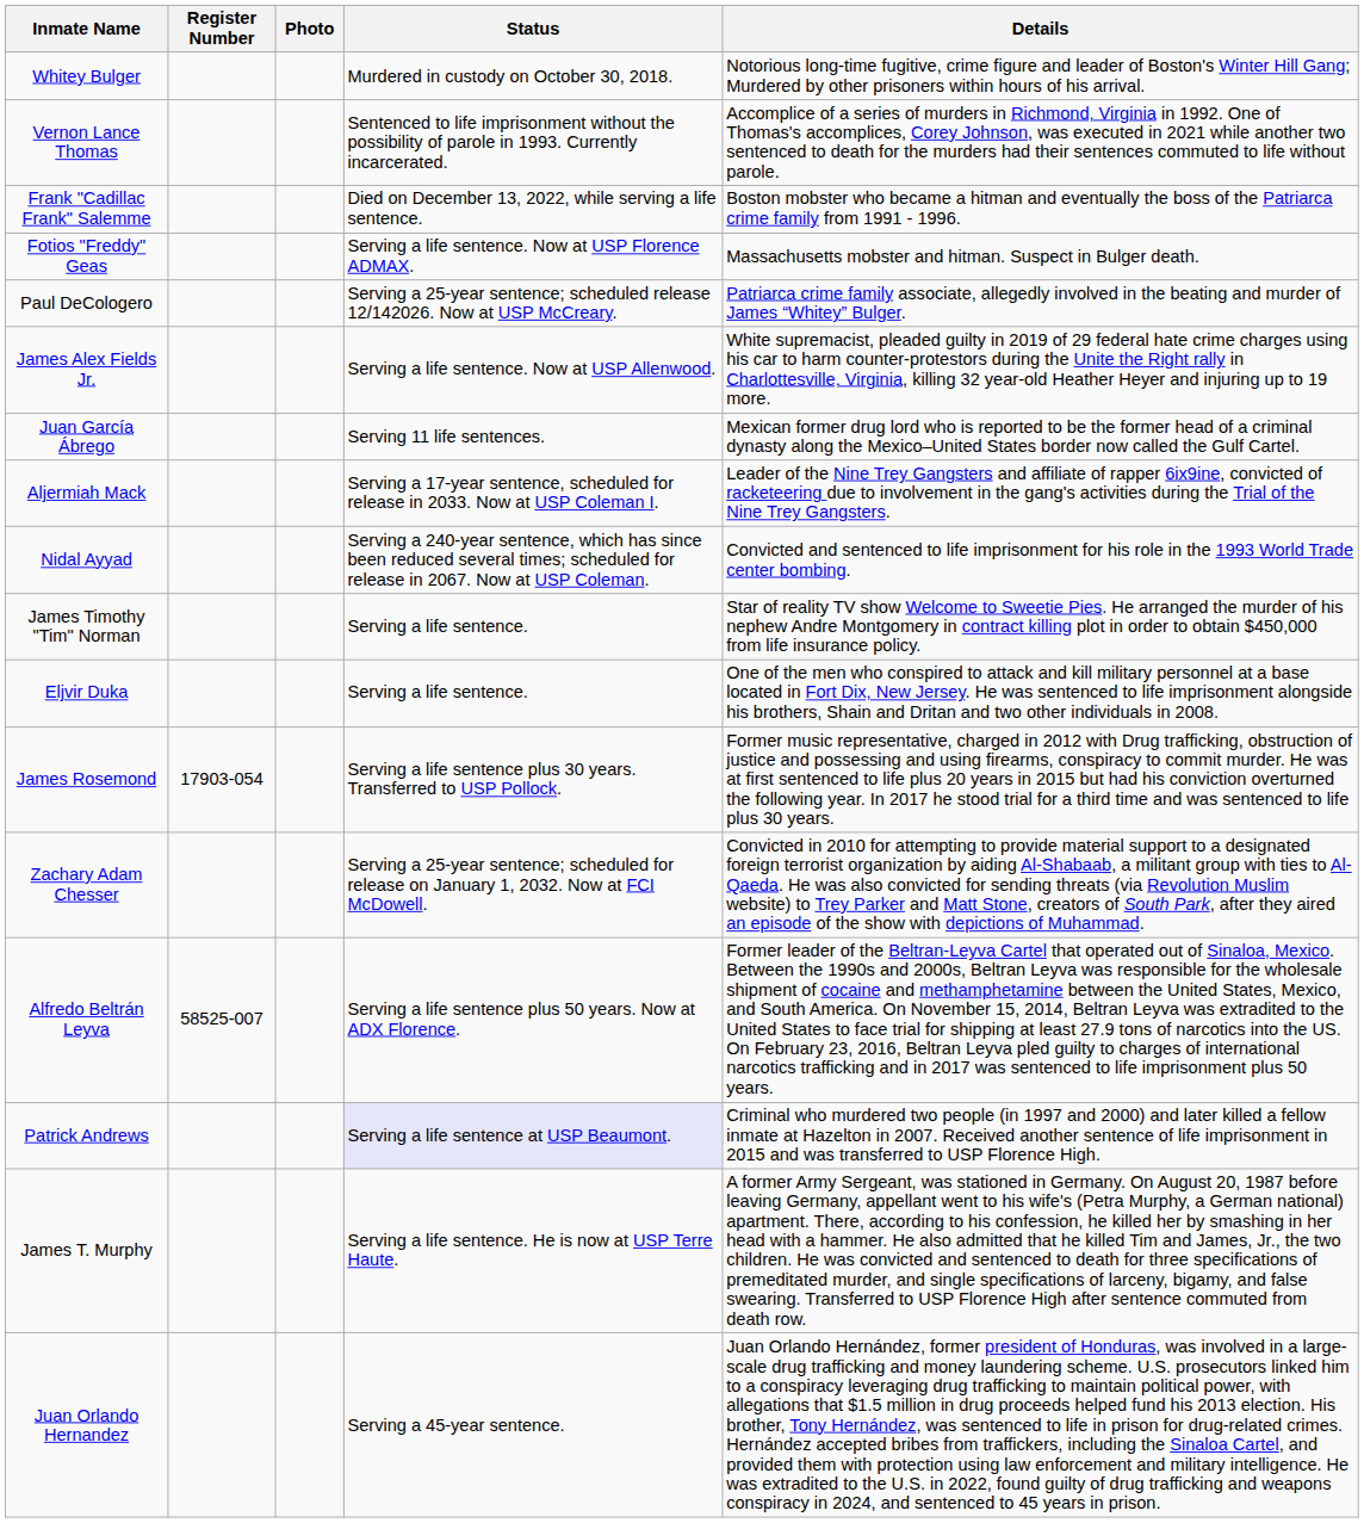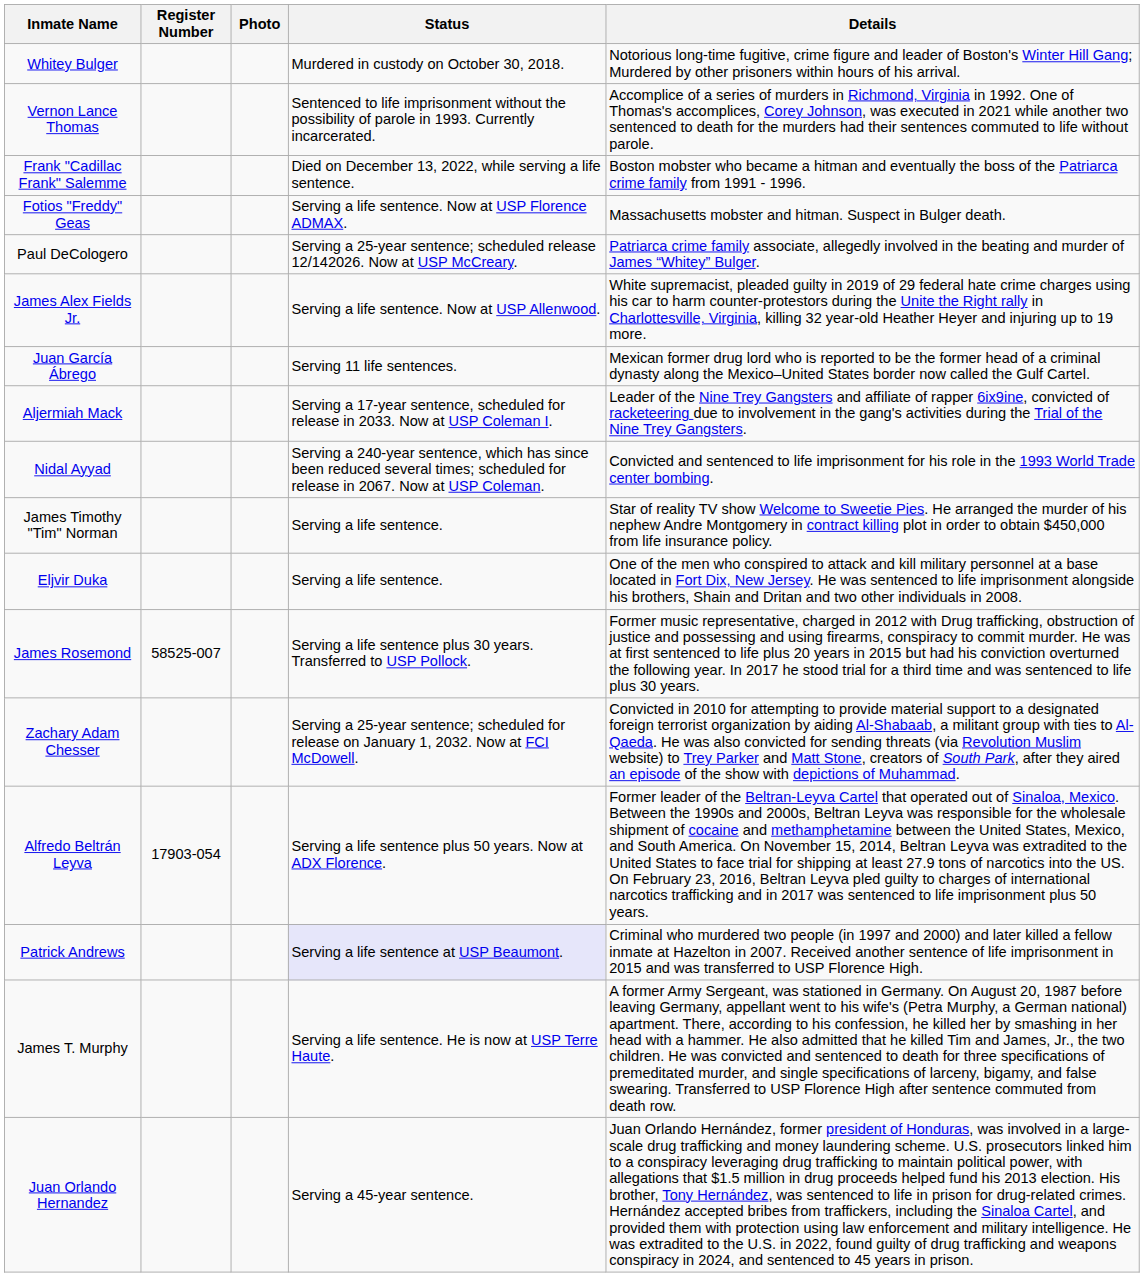 <table class="wikitable sortable">
 <tr>
 <th width="12%">Inmate Name</th>
 <th width="8%">Register Number</th>
 <th width="5%">Photo</th>
 <th width="28%">Status</th>
 <th width="52%">Details</th>
 </tr>
 <tr>
 <td style="text-align:center;"><a href='#'>Whitey Bulger</a></td>
 <td style="text-align:center;"></td>
 <td></td>
 <td>Murdered in custody on October 30, 2018.</td>
 <td>Notorious long-time fugitive, crime figure and leader of Boston's <a href='#'>Winter Hill Gang</a>; Murdered by other prisoners within hours of his arrival.</td>
 </tr>
 <tr>
 <td style="text-align:center;"><a href='#'>Vernon Lance Thomas</a></td>
 <td style="text-align:center;"></td>
 <td></td>
 <td>Sentenced to life imprisonment without the possibility of parole in 1993. Currently incarcerated.</td>
 <td>Accomplice of a series of murders in <a href='#'>Richmond, Virginia</a> in 1992. One of Thomas's accomplices, <a href='#'>Corey Johnson</a>, was executed in 2021 while another two sentenced to death for the murders had their sentences commuted to life without parole.</td>
 </tr>
 <tr>
 <td style="text-align:center;"><a href='#'>Frank "Cadillac Frank" Salemme</a></td>
 <td style="text-align:center;"></td>
 <td></td>
 <td>Died on December 13, 2022, while serving a life sentence.</td>
 <td>Boston mobster who became a hitman and eventually the boss of the <a href='#'>Patriarca crime family</a> from 1991 - 1996.</td>
 </tr>
 <tr>
 <td style="text-align:center;"><a href='#'>Fotios "Freddy" Geas</a></td>
 <td style="text-align:center;"></td>
 <td></td>
 <td>Serving a life sentence. Now at <a href='#'>USP Florence ADMAX</a>.</td>
 <td>Massachusetts mobster and hitman. Suspect in Bulger death.</td>
 </tr>
 <tr>
 <td style="text-align:center;">Paul DeCologero</td>
 <td style="text-align:center;"></td>
 <td></td>
 <td>Serving a 25-year sentence; scheduled release 12/142026. Now at <a href='#'>USP McCreary</a>.</td>
 <td><a href='#'>Patriarca crime family</a> associate, allegedly involved in the beating and murder of <a href='#'>James “Whitey” Bulger</a>.</td>
 </tr>
 <tr>
 <td style="text-align:center;"><a href='#'>James Alex Fields Jr.</a></td>
 <td style="text-align:center;"></td>
 <td></td>
 <td>Serving a life sentence. Now at <a href='#'>USP Allenwood</a>.</td>
 <td>White supremacist, pleaded guilty in 2019 of 29 federal hate crime charges using his car to harm counter-protestors during the <a href='#'>Unite the Right rally</a> in <a href='#'>Charlottesville, Virginia</a>, killing 32 year-old Heather Heyer and injuring up to 19 more.</td>
 </tr>
 <tr>
 <td style="text-align:center;"><a href='#'>Juan García Ábrego</a></td>
 <td style="text-align:center;"></td>
 <td style="text-align:center;"></td>
 <td>Serving 11 life sentences.</td>
 <td>Mexican former drug lord who is reported to be the former head of a criminal dynasty along the Mexico–United States border now called the Gulf Cartel.</td>
 </tr>
 <tr>
 <td style="text-align:center;"><a href='#'>Aljermiah Mack</a></td>
 <td style="text-align:center;"></td>
 <td></td>
 <td>Serving a 17-year sentence, scheduled for release in 2033. Now at <a href='#'>USP Coleman I</a>.</td>
 <td>Leader of the <a href='#'>Nine Trey Gangsters</a> and affiliate of rapper <a href='#'>6ix9ine</a>, convicted of <a href='#'>racketeering </a> due to involvement in the gang's activities during the <a href='#'>Trial of the Nine Trey Gangsters</a>.</td>
 </tr>
 <tr>
 <td style="text-align:center;"><a href='#'>Nidal Ayyad</a></td>
 <td style="text-align:center;"></td>
 <td></td>
 <td>Serving a 240-year sentence, which has since been reduced several times; scheduled for release in 2067. Now at <a href='#'>USP Coleman</a>.</td>
 <td>Convicted and sentenced to life imprisonment for his role in the <a href='#'>1993 World Trade center bombing</a>.</td>
 </tr>
 <tr>
 <td style="text-align:center;">James Timothy "Tim" Norman</td>
 <td style="text-align:center;"></td>
 <td></td>
 <td>Serving a life sentence.</td>
 <td>Star of reality TV show <a href='#'>Welcome to Sweetie Pies</a>. He arranged the murder of his nephew Andre Montgomery in <a href='#'>contract killing</a> plot in order to obtain $450,000 from life insurance policy.</td>
 </tr>
 <tr>
 <td style="text-align:center;"><a href='#'>Eljvir Duka</a></td>
 <td style="text-align:center;"></td>
 <td></td>
 <td>Serving a life sentence.</td>
 <td>One of the men who conspired to attack and kill military personnel at a base located in <a href='#'>Fort Dix, New Jersey</a>. He was sentenced to life imprisonment alongside his brothers, Shain and Dritan and two other individuals in 2008.</td>
 </tr>
 <tr>
 <td style="text-align:center;"><a href='#'>James Rosemond</a></td>
-<td style="text-align:center;">17903-054</td>
+<td style="text-align:center;">58525-007</td>
 <td></td>
 <td>Serving a life sentence plus 30 years. Transferred to <a href='#'>USP Pollock</a>.</td>
 <td>Former music representative, charged in 2012 with Drug trafficking, obstruction of justice and possessing and using firearms, conspiracy to commit murder. He was at first sentenced to life plus 20 years in 2015 but had his conviction overturned the following year. In 2017 he stood trial for a third time and was sentenced to life plus 30 years.</td>
 </tr>
 <tr>
 <td style="text-align:center;"><a href='#'>Zachary Adam Chesser</a></td>
 <td style="text-align:center;"></td>
 <td></td>
 <td>Serving a 25-year sentence; scheduled for release on January 1, 2032. Now at <a href='#'>FCI McDowell</a>.</td>
 <td>Convicted in 2010 for attempting to provide material support to a designated foreign terrorist organization by aiding <a href='#'>Al-Shabaab</a>, a militant group with ties to <a href='#'>Al-Qaeda</a>. He was also convicted for sending threats (via <a href='#'>Revolution Muslim</a> website) to <a href='#'>Trey Parker</a> and <a href='#'>Matt Stone</a>, creators of <em><a href='#'>South Park</a></em>, after they aired <a href='#'>an episode</a> of the show with <a href='#'>depictions of Muhammad</a>.</td>
 </tr>
 <tr>
 <td style="text-align:center;"><a href='#'>Alfredo Beltrán Leyva</a></td>
-<td style="text-align:center;">58525-007</td>
+<td style="text-align:center;">17903-054</td>
 <td></td>
 <td>Serving a life sentence plus 50 years. Now at <a href='#'>ADX Florence</a>.</td>
 <td>Former leader of the <a href='#'>Beltran-Leyva Cartel</a> that operated out of <a href='#'>Sinaloa, Mexico</a>. Between the 1990s and 2000s, Beltran Leyva was responsible for the wholesale shipment of <a href='#'>cocaine</a> and <a href='#'>methamphetamine</a> between the United States, Mexico, and South America. On November 15, 2014, Beltran Leyva was extradited to the United States to face trial for shipping at least 27.9 tons of narcotics into the US. On February 23, 2016, Beltran Leyva pled guilty to charges of international narcotics trafficking and in 2017 was sentenced to life imprisonment plus 50 years.</td>
 </tr>
 <tr>
 <td style="text-align:center;"><a href='#'>Patrick Andrews</a></td>
 <td style="text-align:center;"></td>
 <td></td>
 <td style="background: lavender;">Serving a life sentence at <a href='#'>USP Beaumont</a>.</td>
 <td>Criminal who murdered two people (in 1997 and 2000) and later killed a fellow inmate at Hazelton in 2007. Received another sentence of life imprisonment in 2015 and was transferred to USP Florence High.</td>
 </tr>
 <tr>
 <td style="text-align:center;">James T. Murphy</td>
 <td style="text-align:center;"></td>
 <td></td>
 <td>Serving a life sentence. He is now at <a href='#'>USP Terre Haute</a>.</td>
 <td>A former Army Sergeant, was stationed in Germany. On August 20, 1987 before leaving Germany, appellant went to his wife's (Petra Murphy, a German national) apartment. There, according to his confession, he killed her by smashing in her head with a hammer. He also admitted that he killed Tim and James, Jr., the two children. He was convicted and sentenced to death for three specifications of premeditated murder, and single specifications of larceny, bigamy, and false swearing. Transferred to USP Florence High after sentence commuted from death row.</td>
 </tr>
 <tr>
 <td style="text-align:center;"><a href='#'>Juan Orlando Hernandez</a></td>
 <td style="text-align:center;"></td>
 <td></td>
 <td>Serving a 45-year sentence.</td>
 <td>Juan Orlando Hernández, former <a href='#'>president of Honduras</a>, was involved in a large-scale drug trafficking and money laundering scheme. U.S. prosecutors linked him to a conspiracy leveraging drug trafficking to maintain political power, with allegations that $1.5 million in drug proceeds helped fund his 2013 election. His brother, <a href='#'>Tony Hernández</a>, was sentenced to life in prison for drug-related crimes. Hernández accepted bribes from traffickers, including the <a href='#'>Sinaloa Cartel</a>, and provided them with protection using law enforcement and military intelligence. He was extradited to the U.S. in 2022, found guilty of drug trafficking and weapons conspiracy in 2024, and sentenced to 45 years in prison.</td>
 </tr>
 </table>
